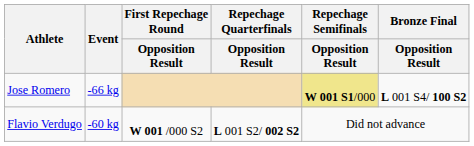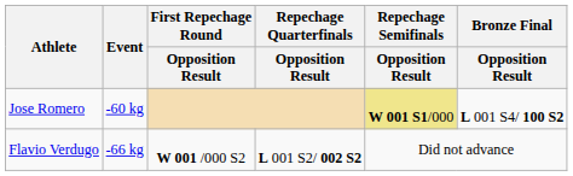 <table class="wikitable" style="font-size:90%">
 <tr>
 <th rowspan="2">Athlete</th>
 <th rowspan="2">Event</th>
 <th>First Repechage <br>Round</th>
 <th>Repechage <br>Quarterfinals</th>
 <th>Repechage <br>Semifinals</th>
 <th>Bronze Final</th>
 </tr>
 <tr>
 <th>Opposition<br>Result</th>
 <th>Opposition<br>Result</th>
 <th>Opposition<br>Result</th>
 <th>Opposition<br>Result</th>
 </tr>
 <tr>
 <td><a href='#'>Jose Romero</a></td>
-<td><a href='#'>-66 kg</a></td>
+<td><a href='#'>-60 kg</a></td>
 <td align="center" bgcolor=wheat colspan=2></td>
 <td align=center style="background: khaki;"><br><strong>W</strong> <strong>001 S1</strong>/000</td>
 <td align=center><br><strong>L</strong> 001 S4/ <strong>100 S2</strong></td>
 </tr>
 <tr>
 <td><a href='#'>Flavio Verdugo</a></td>
-<td><a href='#'>-60 kg</a></td>
+<td><a href='#'>-66 kg</a></td>
 <td align=center><br><strong>W</strong> <strong>001 </strong>/000 S2</td>
 <td align=center><br><strong>L</strong> 001 S2/ <strong>002 S2</strong></td>
 <td align="center" colspan=2>Did not advance</td>
 </tr>
 </table>
